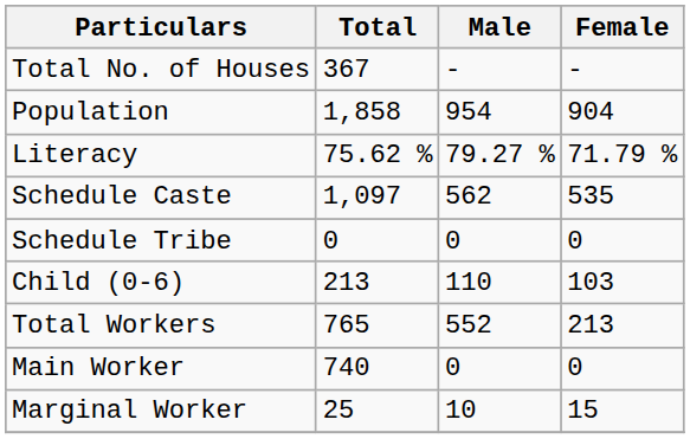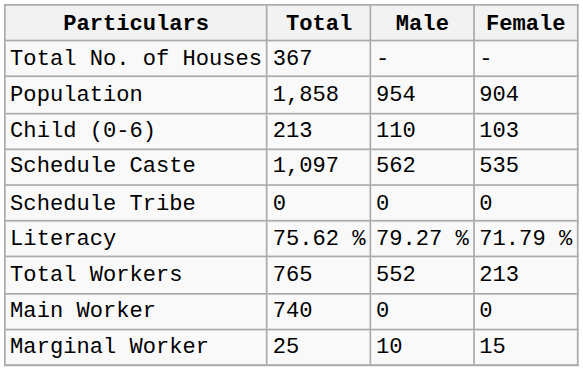 <table class="wikitable sortable">
 <tr>
 <th>Particulars</th>
 <th>Total</th>
 <th>Male</th>
 <th>Female</th>
 </tr>
 <tr>
 <td>Total No. of Houses</td>
 <td>367</td>
 <td>-</td>
 <td>-</td>
 </tr>
 <tr>
 <td>Population</td>
 <td>1,858</td>
 <td>954</td>
 <td>904</td>
 </tr>
 <tr>
-<td>Literacy</td>
-<td>75.62 %</td>
-<td>79.27 %</td>
-<td>71.79 %</td>
+<td>Child (0-6)</td>
+<td>213</td>
+<td>110</td>
+<td>103</td>
 </tr>
 <tr>
 <td>Schedule Caste</td>
 <td>1,097</td>
 <td>562</td>
 <td>535</td>
 </tr>
 <tr>
 <td>Schedule Tribe</td>
 <td>0</td>
 <td>0</td>
 <td>0</td>
 </tr>
 <tr>
-<td>Child (0-6)</td>
-<td>213</td>
-<td>110</td>
-<td>103</td>
+<td>Literacy</td>
+<td>75.62 %</td>
+<td>79.27 %</td>
+<td>71.79 %</td>
 </tr>
 <tr>
 <td>Total Workers</td>
 <td>765</td>
 <td>552</td>
 <td>213</td>
 </tr>
 <tr>
 <td>Main Worker</td>
 <td>740</td>
 <td>0</td>
 <td>0</td>
 </tr>
 <tr>
 <td>Marginal Worker</td>
 <td>25</td>
 <td>10</td>
 <td>15</td>
 </tr>
 <tr>
 </tr>
 </table>
